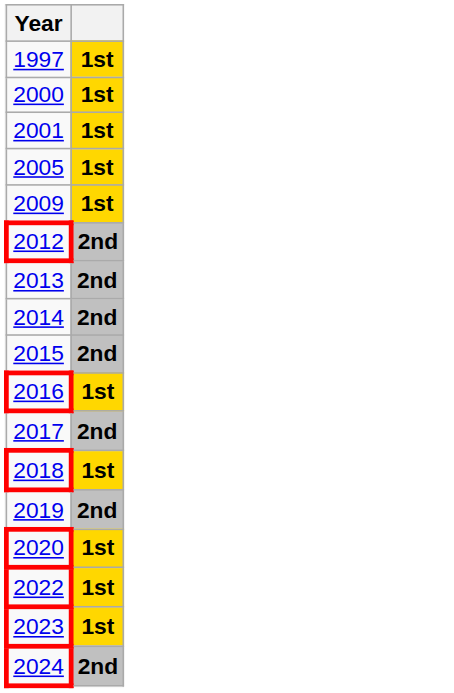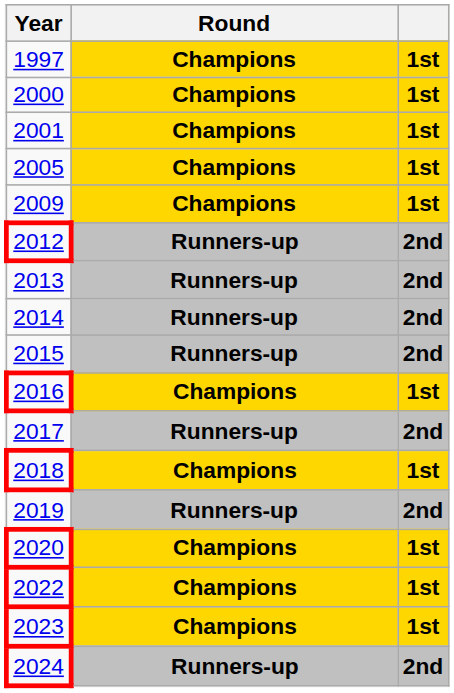 <table class="wikitable" style="text-align: center; font-size:90%">
 <tr>
 <th>Year</th>
+<th style="width:200px">Round</th>
 <th></th>
 </tr>
 <tr>
 <td><a href='#'>1997</a></td>
+<td bgcolor=Gold><strong>Champions</strong></td>
 <td bgcolor=Gold><strong>1st</strong></td>
 </tr>
 <tr>
 <td><a href='#'>2000</a></td>
+<td bgcolor=Gold><strong>Champions</strong></td>
 <td bgcolor=Gold><strong>1st</strong></td>
 </tr>
 <tr>
 <td><a href='#'>2001</a></td>
+<td bgcolor=Gold><strong>Champions</strong></td>
 <td bgcolor=Gold><strong>1st</strong></td>
 </tr>
 <tr>
 <td><a href='#'>2005</a></td>
+<td bgcolor=Gold><strong>Champions</strong></td>
 <td bgcolor=Gold><strong>1st</strong></td>
 </tr>
 <tr>
 <td><a href='#'>2009</a></td>
+<td bgcolor=Gold><strong>Champions</strong></td>
 <td bgcolor=Gold><strong>1st</strong></td>
 </tr>
 <tr>
 <td style="border: 3px solid red"><a href='#'>2012</a></td>
+<td bgcolor=Silver><strong>Runners-up</strong></td>
 <td bgcolor=Silver><strong>2nd</strong></td>
 </tr>
 <tr>
 <td><a href='#'>2013</a></td>
+<td bgcolor=Silver><strong>Runners-up</strong></td>
 <td bgcolor=Silver><strong>2nd</strong></td>
 </tr>
 <tr>
 <td><a href='#'>2014</a></td>
+<td bgcolor=Silver><strong>Runners-up</strong></td>
 <td bgcolor=Silver><strong>2nd</strong></td>
 </tr>
 <tr>
 <td><a href='#'>2015</a></td>
+<td bgcolor=Silver><strong>Runners-up</strong></td>
 <td bgcolor=Silver><strong>2nd</strong></td>
 </tr>
 <tr>
 <td style="border: 3px solid red"><a href='#'>2016</a></td>
+<td bgcolor=Gold><strong>Champions</strong></td>
 <td bgcolor=Gold><strong>1st</strong></td>
 </tr>
 <tr>
 <td><a href='#'>2017</a></td>
+<td bgcolor=Silver><strong>Runners-up</strong></td>
 <td bgcolor=Silver><strong>2nd</strong></td>
 </tr>
 <tr>
 <td style="border: 3px solid red"><a href='#'>2018</a></td>
+<td bgcolor=Gold><strong>Champions</strong></td>
 <td bgcolor=Gold><strong>1st</strong></td>
 </tr>
 <tr>
 <td><a href='#'>2019</a></td>
+<td bgcolor=Silver><strong>Runners-up</strong></td>
 <td bgcolor=Silver><strong>2nd</strong></td>
 </tr>
 <tr>
 <td style="border: 3px solid red"><a href='#'>2020</a></td>
+<td bgcolor=Gold><strong>Champions</strong></td>
 <td bgcolor=Gold><strong>1st</strong></td>
 </tr>
 <tr>
 <td style="border: 3px solid red"><a href='#'>2022</a></td>
+<td bgcolor=Gold><strong>Champions</strong></td>
 <td bgcolor=Gold><strong>1st</strong></td>
 </tr>
 <tr>
 <td style="border: 3px solid red"><a href='#'>2023</a></td>
+<td bgcolor=Gold><strong>Champions</strong></td>
 <td bgcolor=Gold><strong>1st</strong></td>
 </tr>
 <tr>
 <td style="border: 3px solid red"><a href='#'>2024</a></td>
+<td bgcolor=Silver><strong>Runners-up</strong></td>
 <td bgcolor=Silver><strong>2nd</strong></td>
 </tr>
 </table>
